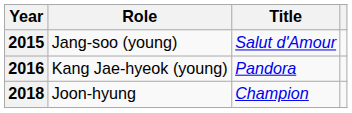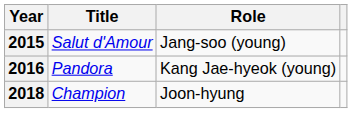 <table class="wikitable sortable plainrowheaders">
 <tr>
 <th scope="col">Year</th>
+<th scope="col">Title</th>
 <th scope="col">Role</th>
-<th scope="col">Title</th>
 <th scope="col" class="unsortable"></th>
 </tr>
 <tr>
 <th scope="row">2015</th>
+<td><em><a href='#'>Salut d'Amour</a></em></td>
 <td>Jang-soo (young)</td>
-<td><em><a href='#'>Salut d'Amour</a></em></td>
 <td></td>
 </tr>
 <tr>
 <th scope="row">2016</th>
+<td><em><a href='#'>Pandora</a></em></td>
 <td>Kang Jae-hyeok (young)</td>
-<td><em><a href='#'>Pandora</a></em></td>
 <td></td>
 </tr>
 <tr>
 <th scope="row">2018</th>
+<td><em><a href='#'>Champion</a></em></td>
 <td>Joon-hyung</td>
-<td><em><a href='#'>Champion</a></em></td>
 <td></td>
 </tr>
 </table>
